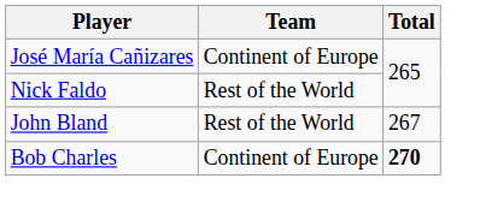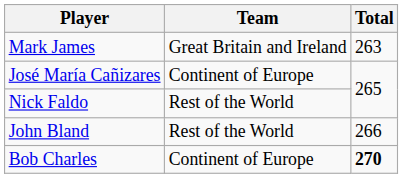 <table class="wikitable" style="text-align:left">
 <tr>
 <th>Player</th>
 <th>Team</th>
 <th>Total</th>
+</tr>
+<tr>
+<td> <a href='#'>Mark James</a></td>
+<td>Great Britain and Ireland</td>
+<td>263</td>
 </tr>
 <tr>
 <td> <a href='#'>José María Cañizares</a></td>
 <td>Continent of Europe</td>
 <td rowspan=2>265</td>
 </tr>
 <tr>
 <td> <a href='#'>Nick Faldo</a></td>
 <td>Rest of the World</td>
 </tr>
 <tr>
 <td> <a href='#'>John Bland</a></td>
 <td>Rest of the World</td>
-<td>267</td>
+<td>266</td>
 </tr>
 <tr>
 <td> <a href='#'>Bob Charles</a></td>
 <td>Continent of Europe</td>
 <td><strong>270</strong></td>
 </tr>
 </table>
